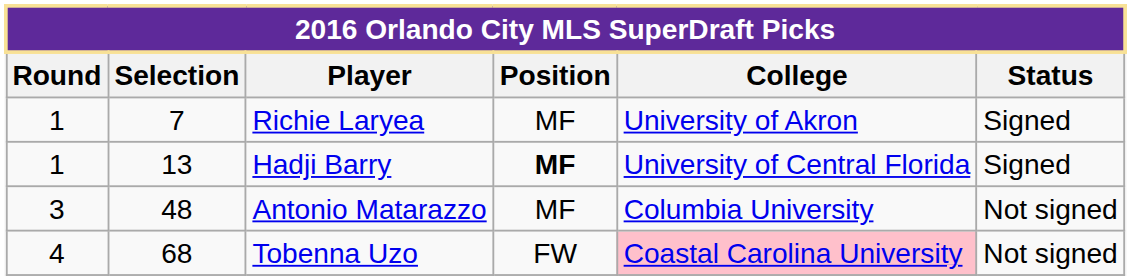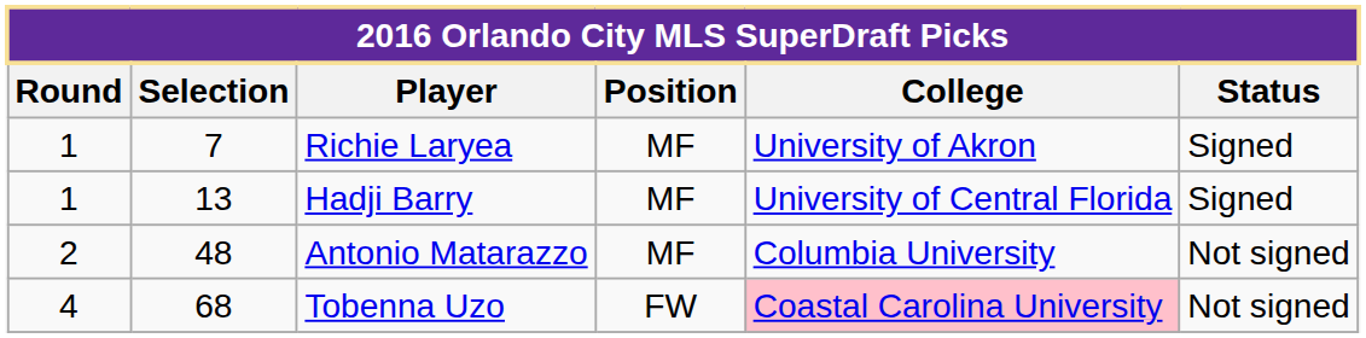 <table class="wikitable" style="text-align:left; font-size:95%;">
 <tr>
 <th colspan="6" style="background:#5E299A; color:white; border:2px solid #F8E196;" scope="col">2016 Orlando City MLS SuperDraft Picks</th>
 </tr>
 <tr>
 <th>Round</th>
 <th>Selection</th>
 <th>Player</th>
 <th>Position</th>
 <th>College</th>
 <th>Status</th>
 </tr>
 <tr>
 <td style="text-align:center;">1</td>
 <td style="text-align:center;">7</td>
 <td> <a href='#'>Richie Laryea</a></td>
 <td style="text-align:center;">MF</td>
 <td> <a href='#'>University of Akron</a></td>
 <td>Signed</td>
 </tr>
 <tr>
 <td style="text-align:center;">1</td>
 <td style="text-align:center;">13</td>
 <td> <a href='#'>Hadji Barry</a></td>
-<td style="text-align:center;"><strong>MF</strong></td>
+<td style="text-align:center;">MF</td>
 <td> <a href='#'>University of Central Florida</a></td>
 <td>Signed</td>
 </tr>
 <tr>
-<td style="text-align:center;">3</td>
+<td style="text-align:center;">2</td>
 <td style="text-align:center;">48</td>
 <td> <a href='#'>Antonio Matarazzo</a></td>
 <td style="text-align:center;">MF</td>
 <td> <a href='#'>Columbia University</a></td>
 <td>Not signed</td>
 </tr>
 <tr>
 <td style="text-align:center;">4</td>
 <td style="text-align:center;">68</td>
 <td> <a href='#'>Tobenna Uzo</a></td>
 <td style="text-align:center;">FW</td>
 <td style="background: pink;"> <a href='#'>Coastal Carolina University</a></td>
 <td>Not signed</td>
 </tr>
 </table>
